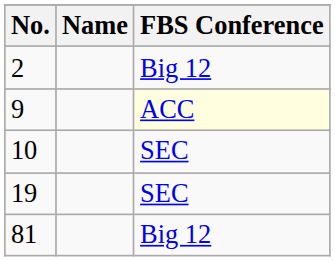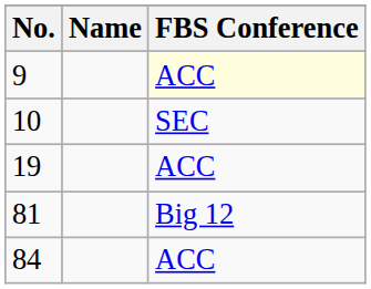 <table class = "wikitable sortable">
 <tr>
 </tr>
 <tr>
 <th>No.</th>
 <th>Name</th>
 <th>FBS Conference</th>
-</tr>
-<tr>
-<td>2</td>
-<td></td>
-<td><a href='#'>Big 12</a></td>
 </tr>
 <tr>
 <td>9</td>
 <td></td>
 <td style="background: lightyellow;"><a href='#'>ACC</a></td>
 </tr>
 <tr>
 <td>10</td>
 <td></td>
 <td><a href='#'>SEC</a></td>
 </tr>
 <tr>
 <td>19</td>
 <td></td>
-<td><a href='#'>SEC</a></td>
+<td><a href='#'>ACC</a></td>
 </tr>
 <tr>
 <td>81</td>
 <td></td>
 <td><a href='#'>Big 12</a></td>
 </tr>
+<tr>
+<td>84</td>
+<td></td>
+<td><a href='#'>ACC</a></td>
+</tr>
 </table>
